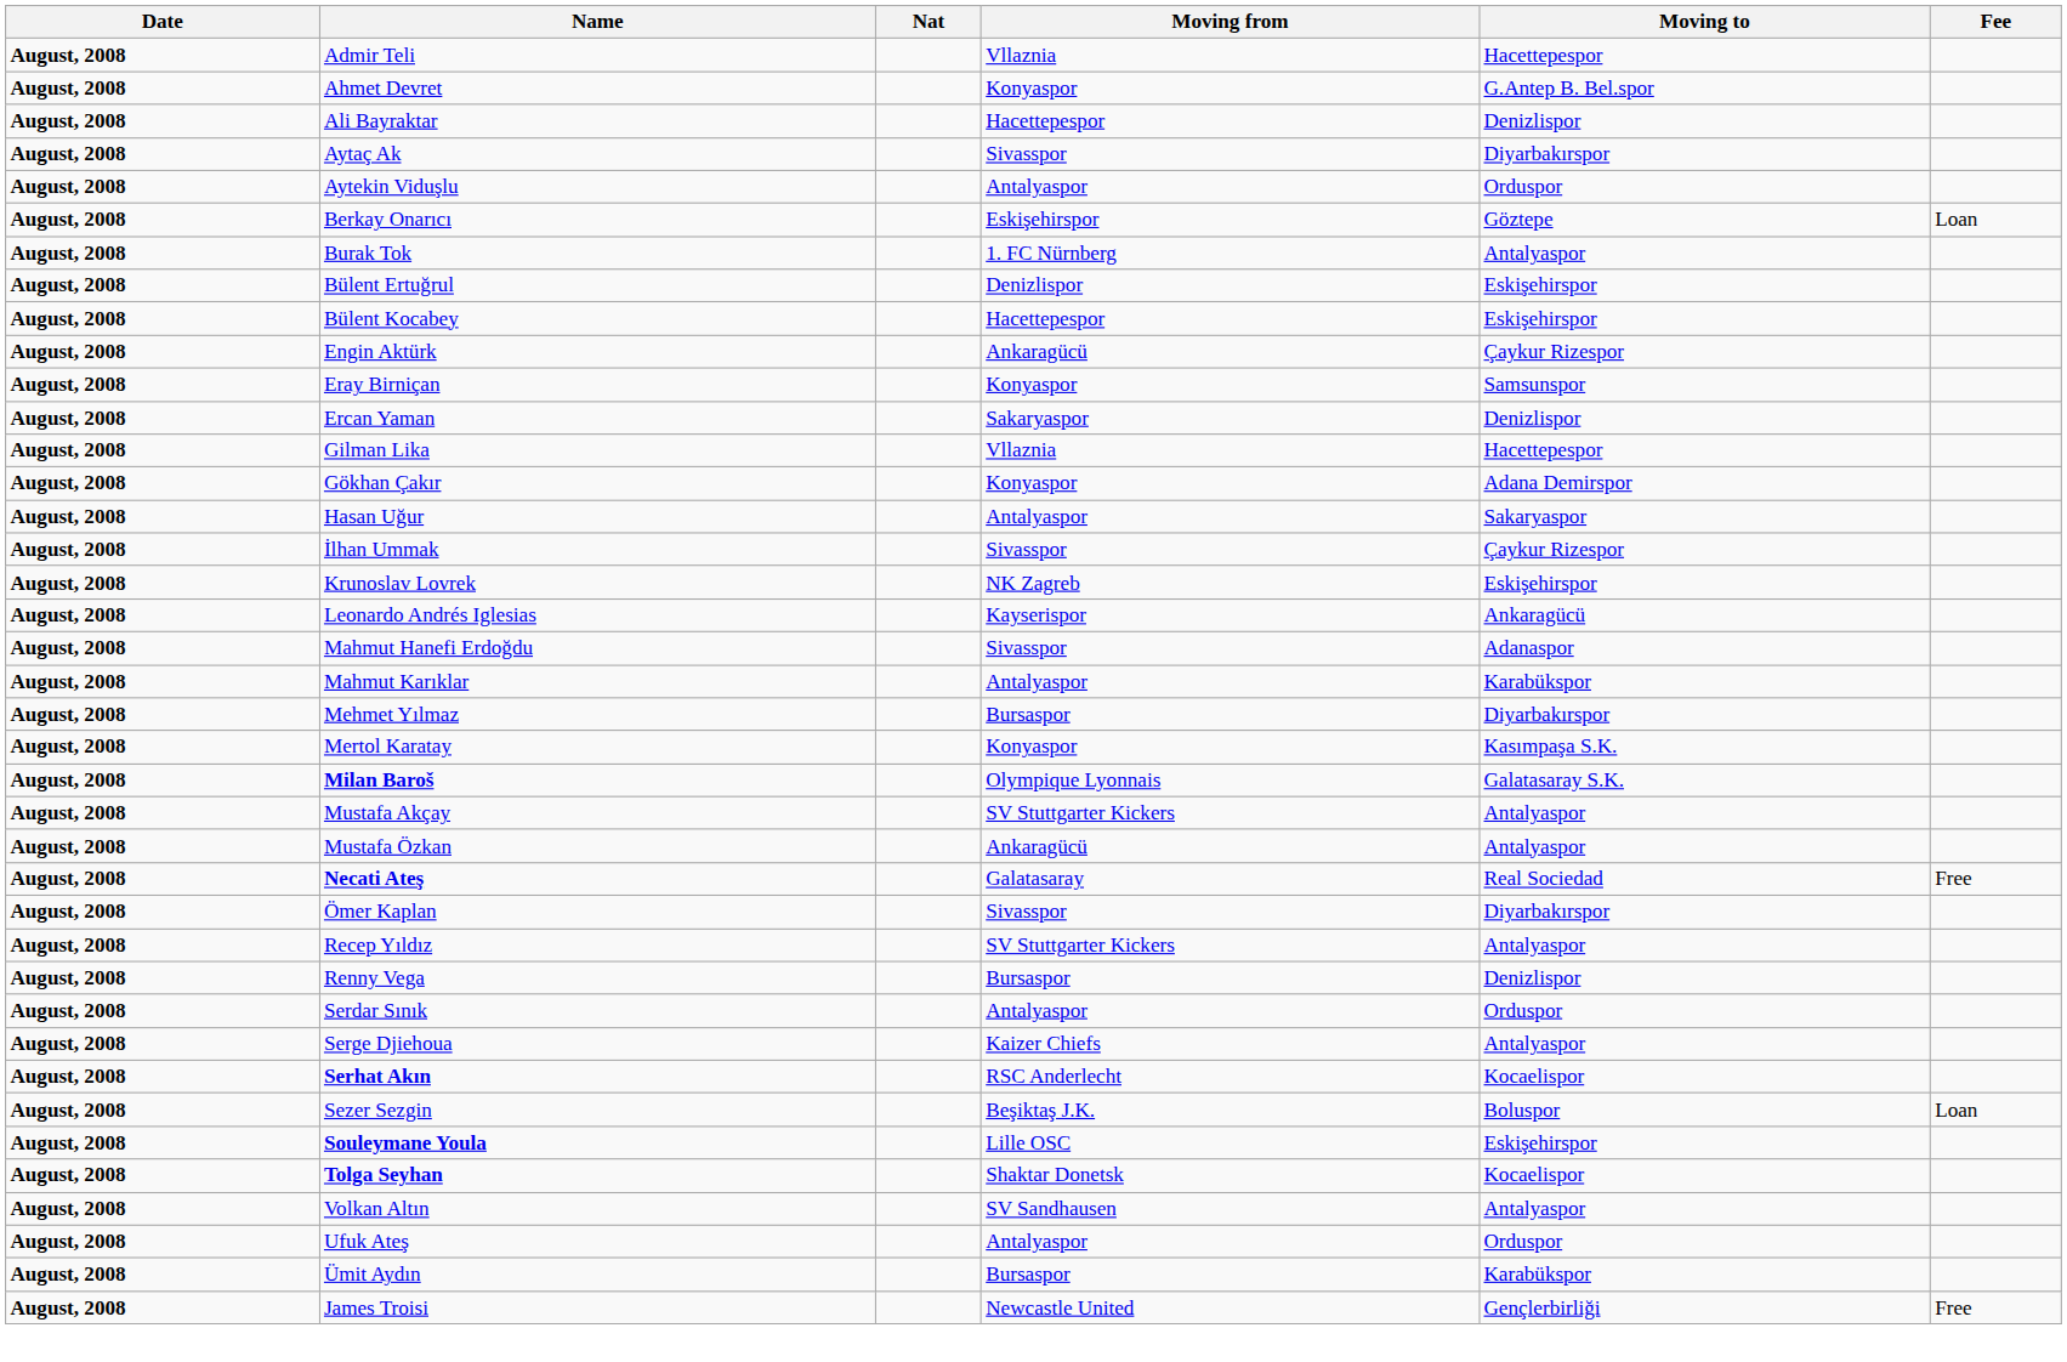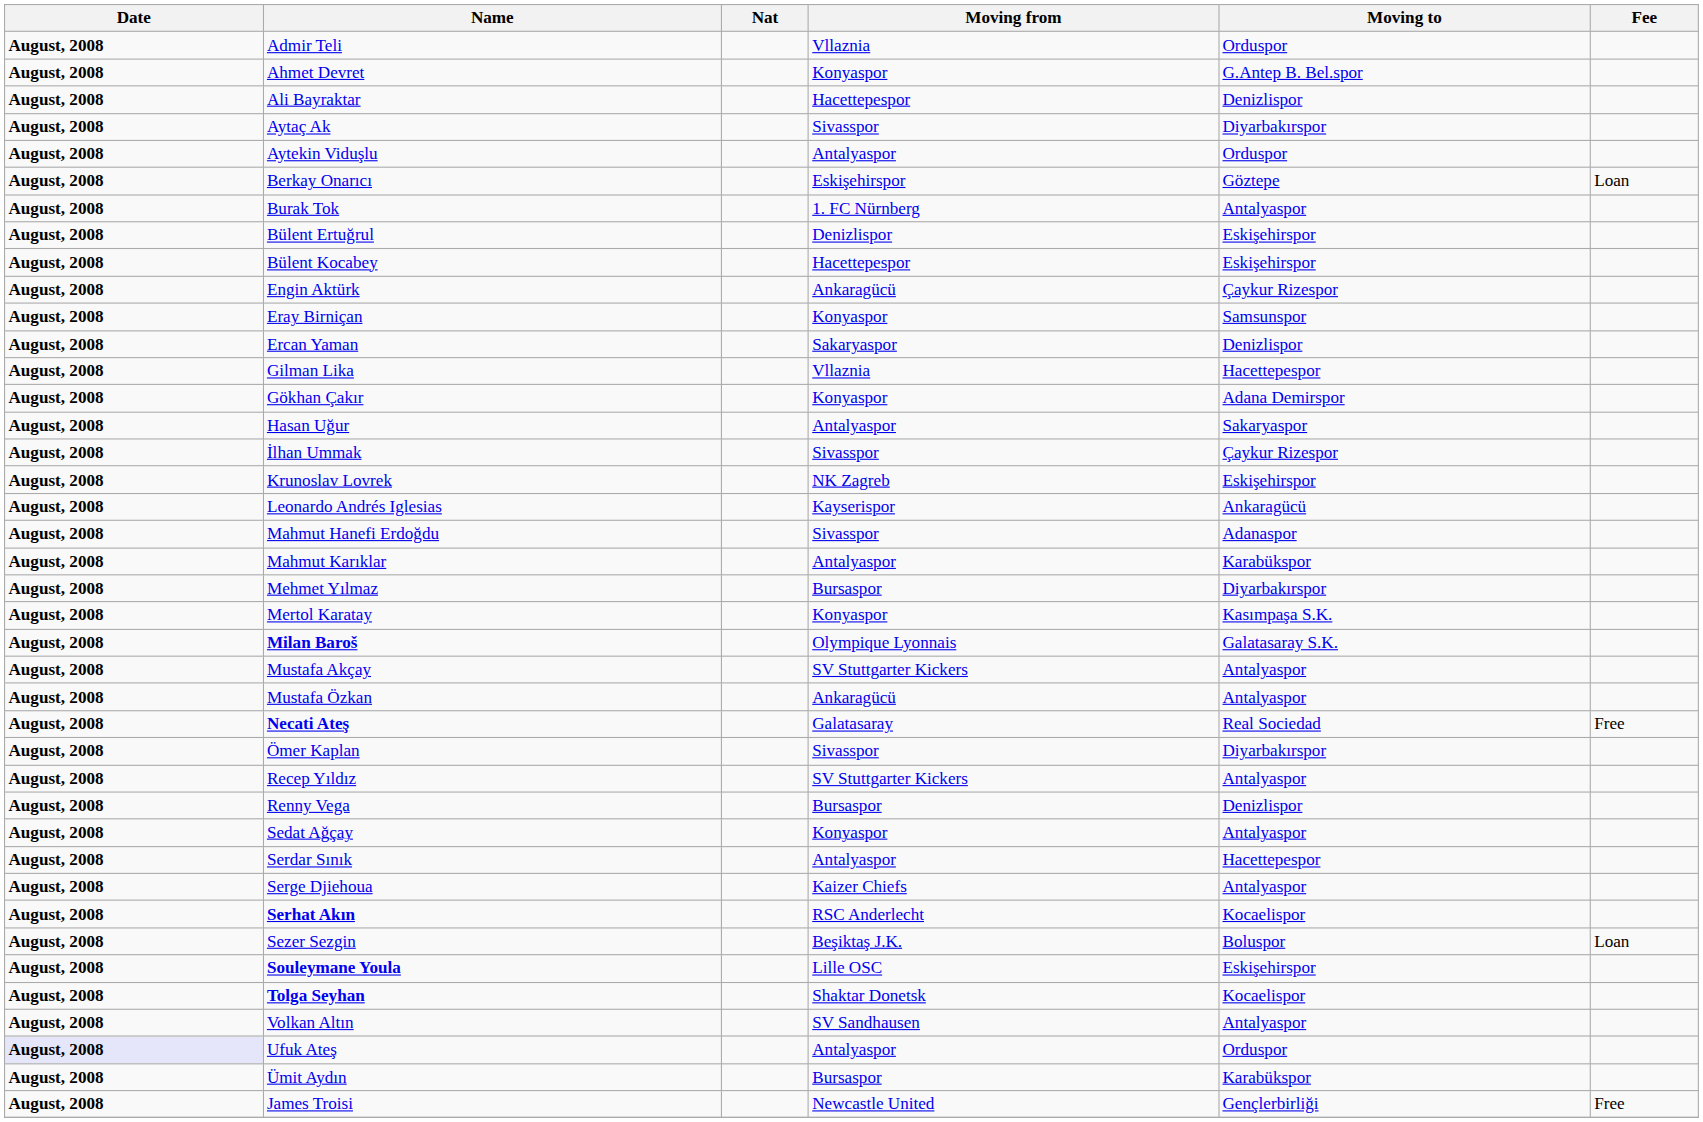 <table class="wikitable sortable" width="100%">
 <tr>
 <th>Date</th>
 <th>Name</th>
 <th>Nat</th>
 <th>Moving from</th>
 <th>Moving to</th>
 <th>Fee</th>
 </tr>
 <tr>
 <td><strong>August, 2008</strong></td>
 <td><a href='#'>Admir Teli</a></td>
 <td></td>
 <td><a href='#'>Vllaznia</a></td>
-<td><a href='#'>Hacettepespor</a></td>
+<td><a href='#'>Orduspor</a></td>
 <td></td>
 </tr>
 <tr>
 <td><strong>August, 2008</strong></td>
 <td><a href='#'>Ahmet Devret</a></td>
 <td></td>
 <td><a href='#'>Konyaspor</a></td>
 <td><a href='#'>G.Antep B. Bel.spor</a></td>
 <td></td>
 </tr>
 <tr>
 <td><strong>August, 2008</strong></td>
 <td><a href='#'>Ali Bayraktar</a></td>
 <td></td>
 <td><a href='#'>Hacettepespor</a></td>
 <td><a href='#'>Denizlispor</a></td>
 <td></td>
 </tr>
 <tr>
 <td><strong>August, 2008</strong></td>
 <td><a href='#'>Aytaç Ak</a></td>
 <td></td>
 <td><a href='#'>Sivasspor</a></td>
 <td><a href='#'>Diyarbakırspor</a></td>
 <td></td>
 </tr>
 <tr>
 <td><strong>August, 2008</strong></td>
 <td><a href='#'>Aytekin Viduşlu</a></td>
 <td></td>
 <td><a href='#'>Antalyaspor</a></td>
 <td><a href='#'>Orduspor</a></td>
 <td></td>
 </tr>
 <tr>
 <td><strong>August, 2008</strong></td>
 <td><a href='#'>Berkay Onarıcı</a></td>
 <td></td>
 <td><a href='#'>Eskişehirspor</a></td>
 <td><a href='#'>Göztepe</a></td>
 <td>Loan</td>
 </tr>
 <tr>
 <td><strong>August, 2008</strong></td>
 <td><a href='#'>Burak Tok</a></td>
 <td> </td>
 <td><a href='#'>1. FC Nürnberg</a></td>
 <td><a href='#'>Antalyaspor</a></td>
 <td></td>
 </tr>
 <tr>
 <td><strong>August, 2008</strong></td>
 <td><a href='#'>Bülent Ertuğrul</a></td>
 <td></td>
 <td><a href='#'>Denizlispor</a></td>
 <td><a href='#'>Eskişehirspor</a></td>
 <td></td>
 </tr>
 <tr>
 <td><strong>August, 2008</strong></td>
 <td><a href='#'>Bülent Kocabey</a></td>
 <td></td>
 <td><a href='#'>Hacettepespor</a></td>
 <td><a href='#'>Eskişehirspor</a></td>
 <td></td>
 </tr>
 <tr>
 <td><strong>August, 2008</strong></td>
 <td><a href='#'>Engin Aktürk</a></td>
 <td></td>
 <td><a href='#'>Ankaragücü</a></td>
 <td><a href='#'>Çaykur Rizespor</a></td>
 <td></td>
 </tr>
 <tr>
 <td><strong>August, 2008</strong></td>
 <td><a href='#'>Eray Birniçan</a></td>
 <td></td>
 <td><a href='#'>Konyaspor</a></td>
 <td><a href='#'>Samsunspor</a></td>
 <td></td>
 </tr>
 <tr>
 <td><strong>August, 2008</strong></td>
 <td><a href='#'>Ercan Yaman</a></td>
 <td></td>
 <td><a href='#'>Sakaryaspor</a></td>
 <td><a href='#'>Denizlispor</a></td>
 <td></td>
 </tr>
 <tr>
 <td><strong>August, 2008</strong></td>
 <td><a href='#'>Gilman Lika</a></td>
 <td></td>
 <td><a href='#'>Vllaznia</a></td>
 <td><a href='#'>Hacettepespor</a></td>
 <td></td>
 </tr>
 <tr>
 <td><strong>August, 2008</strong></td>
 <td><a href='#'>Gökhan Çakır</a></td>
 <td></td>
 <td><a href='#'>Konyaspor</a></td>
 <td><a href='#'>Adana Demirspor</a></td>
 <td></td>
 </tr>
 <tr>
 <td><strong>August, 2008</strong></td>
 <td><a href='#'>Hasan Uğur</a></td>
 <td></td>
 <td><a href='#'>Antalyaspor</a></td>
 <td><a href='#'>Sakaryaspor</a></td>
 <td></td>
 </tr>
 <tr>
 <td><strong>August, 2008</strong></td>
 <td><a href='#'>İlhan Ummak</a></td>
 <td></td>
 <td><a href='#'>Sivasspor</a></td>
 <td><a href='#'>Çaykur Rizespor</a></td>
 <td></td>
 </tr>
 <tr>
 <td><strong>August, 2008</strong></td>
 <td><a href='#'>Krunoslav Lovrek</a></td>
 <td></td>
 <td><a href='#'>NK Zagreb</a></td>
 <td><a href='#'>Eskişehirspor</a></td>
 <td></td>
 </tr>
 <tr>
 <td><strong>August, 2008</strong></td>
 <td><a href='#'>Leonardo Andrés Iglesias</a></td>
 <td></td>
 <td><a href='#'>Kayserispor</a></td>
 <td><a href='#'>Ankaragücü</a></td>
 <td></td>
 </tr>
 <tr>
 <td><strong>August, 2008</strong></td>
 <td><a href='#'>Mahmut Hanefi Erdoğdu</a></td>
 <td></td>
 <td><a href='#'>Sivasspor</a></td>
 <td><a href='#'>Adanaspor</a></td>
 <td></td>
 </tr>
 <tr>
 <td><strong>August, 2008</strong></td>
 <td><a href='#'>Mahmut Karıklar</a></td>
 <td></td>
 <td><a href='#'>Antalyaspor</a></td>
 <td><a href='#'>Karabükspor</a></td>
 <td></td>
 </tr>
 <tr>
 <td><strong>August, 2008</strong></td>
 <td><a href='#'>Mehmet Yılmaz</a></td>
 <td></td>
 <td><a href='#'>Bursaspor</a></td>
 <td><a href='#'>Diyarbakırspor</a></td>
 <td></td>
 </tr>
 <tr>
 <td><strong>August, 2008</strong></td>
 <td><a href='#'>Mertol Karatay</a></td>
 <td> </td>
 <td><a href='#'>Konyaspor</a></td>
 <td><a href='#'>Kasımpaşa S.K.</a></td>
 <td></td>
 </tr>
 <tr>
 <td><strong>August, 2008</strong></td>
 <td><strong><a href='#'>Milan Baroš</a></strong></td>
 <td></td>
 <td><a href='#'>Olympique Lyonnais</a></td>
 <td><a href='#'>Galatasaray S.K.</a></td>
 <td></td>
 </tr>
 <tr>
 <td><strong>August, 2008</strong></td>
 <td><a href='#'>Mustafa Akçay</a></td>
 <td> </td>
 <td><a href='#'>SV Stuttgarter Kickers</a></td>
 <td><a href='#'>Antalyaspor</a></td>
 <td></td>
 </tr>
 <tr>
 <td><strong>August, 2008</strong></td>
 <td><a href='#'>Mustafa Özkan</a></td>
 <td> </td>
 <td><a href='#'>Ankaragücü</a></td>
 <td><a href='#'>Antalyaspor</a></td>
 <td></td>
 </tr>
 <tr>
 <td><strong>August, 2008</strong></td>
 <td><strong><a href='#'>Necati Ateş</a></strong></td>
 <td></td>
 <td><a href='#'>Galatasaray</a></td>
 <td><a href='#'>Real Sociedad</a></td>
 <td>Free</td>
 </tr>
 <tr>
 <td><strong>August, 2008</strong></td>
 <td><a href='#'>Ömer Kaplan</a></td>
 <td></td>
 <td><a href='#'>Sivasspor</a></td>
 <td><a href='#'>Diyarbakırspor</a></td>
 <td></td>
 </tr>
 <tr>
 <td><strong>August, 2008</strong></td>
 <td><a href='#'>Recep Yıldız</a></td>
 <td> </td>
 <td><a href='#'>SV Stuttgarter Kickers</a></td>
 <td><a href='#'>Antalyaspor</a></td>
 <td></td>
 </tr>
 <tr>
 <td><strong>August, 2008</strong></td>
 <td><a href='#'>Renny Vega</a></td>
 <td></td>
 <td><a href='#'>Bursaspor</a></td>
 <td><a href='#'>Denizlispor</a></td>
 <td></td>
 </tr>
 <tr>
 <td><strong>August, 2008</strong></td>
+<td><a href='#'>Sedat Ağçay</a></td>
+<td></td>
+<td><a href='#'>Konyaspor</a></td>
+<td><a href='#'>Antalyaspor</a></td>
+<td></td>
+</tr>
+<tr>
+<td><strong>August, 2008</strong></td>
 <td><a href='#'>Serdar Sınık</a></td>
 <td></td>
 <td><a href='#'>Antalyaspor</a></td>
-<td><a href='#'>Orduspor</a></td>
+<td><a href='#'>Hacettepespor</a></td>
 <td></td>
 </tr>
 <tr>
 <td><strong>August, 2008</strong></td>
 <td><a href='#'>Serge Djiehoua</a></td>
 <td></td>
 <td><a href='#'>Kaizer Chiefs</a></td>
 <td><a href='#'>Antalyaspor</a></td>
 <td></td>
 </tr>
 <tr>
 <td><strong>August, 2008</strong></td>
 <td><strong><a href='#'>Serhat Akın</a></strong></td>
 <td> </td>
 <td><a href='#'>RSC Anderlecht</a></td>
 <td><a href='#'>Kocaelispor</a></td>
 <td></td>
 </tr>
 <tr>
 <td><strong>August, 2008</strong></td>
 <td><a href='#'>Sezer Sezgin</a></td>
 <td></td>
 <td><a href='#'>Beşiktaş J.K.</a></td>
 <td><a href='#'>Boluspor</a></td>
 <td>Loan</td>
 </tr>
 <tr>
 <td><strong>August, 2008</strong></td>
 <td><strong><a href='#'>Souleymane Youla</a></strong></td>
 <td> </td>
 <td><a href='#'>Lille OSC</a></td>
 <td><a href='#'>Eskişehirspor</a></td>
 <td></td>
 </tr>
 <tr>
 <td><strong>August, 2008</strong></td>
 <td><strong><a href='#'>Tolga Seyhan</a></strong></td>
 <td></td>
 <td><a href='#'>Shaktar Donetsk</a></td>
 <td><a href='#'>Kocaelispor</a></td>
 <td></td>
 </tr>
 <tr>
 <td><strong>August, 2008</strong></td>
 <td><a href='#'>Volkan Altın</a></td>
 <td> </td>
 <td><a href='#'>SV Sandhausen</a></td>
 <td><a href='#'>Antalyaspor</a></td>
 <td></td>
 </tr>
 <tr>
-<td><strong>August, 2008</strong></td>
+<td style="background: lavender;"><strong>August, 2008</strong></td>
 <td><a href='#'>Ufuk Ateş</a></td>
 <td></td>
 <td><a href='#'>Antalyaspor</a></td>
 <td><a href='#'>Orduspor</a></td>
 <td></td>
 </tr>
 <tr>
 <td><strong>August, 2008</strong></td>
 <td><a href='#'>Ümit Aydın</a></td>
 <td> </td>
 <td><a href='#'>Bursaspor</a></td>
 <td><a href='#'>Karabükspor</a></td>
 <td></td>
 </tr>
 <tr>
 <td><strong>August, 2008</strong></td>
 <td><a href='#'>James Troisi</a></td>
 <td></td>
 <td><a href='#'>Newcastle United</a></td>
 <td><a href='#'>Gençlerbirliği</a></td>
 <td>Free</td>
 </tr>
 <tr>
 </tr>
 </table>
